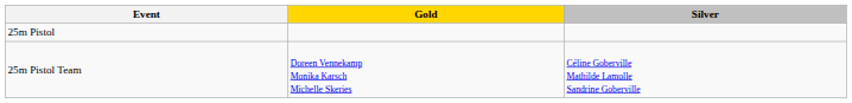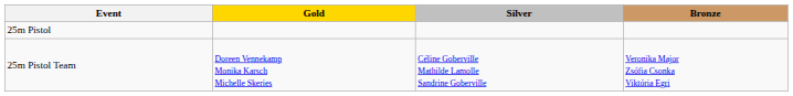 <table class="wikitable" width=70% style="font-size:90%; text-align:left;">
 <tr align=center>
 <th>Event</th>
 <td bgcolor=gold><strong>Gold</strong></td>
 <td bgcolor=silver><strong>Silver</strong></td>
+<td bgcolor=cc9966><strong>Bronze</strong></td>
 </tr>
 <tr>
 <td>25m Pistol</td>
+<td></td>
 <td></td>
 <td></td>
 </tr>
 <tr>
 <td>25m Pistol Team</td>
 <td><br><small><a href='#'>Doreen Vennekamp</a><br><a href='#'>Monika Karsch</a><br><a href='#'>Michelle Skeries</a></small></td>
 <td><br><small><a href='#'>Céline Goberville</a><br><a href='#'>Mathilde Lamolle</a><br><a href='#'>Sandrine Goberville</a></small></td>
+<td><br><small><a href='#'>Veronika Major</a><br><a href='#'>Zsófia Csonka</a><br><a href='#'>Viktória Egri</a></small></td>
 </tr>
 </table>
